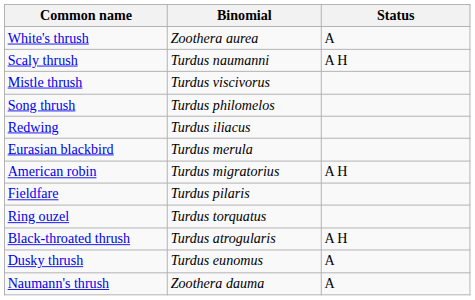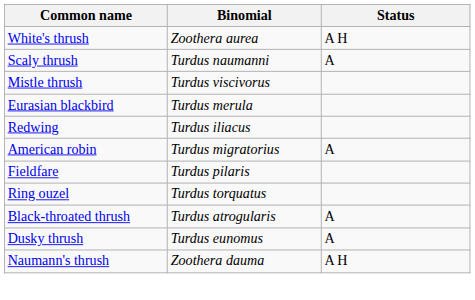 <table width=60% class="wikitable">
 <tr>
 <th width=35%>Common name</th>
 <th width=33%>Binomial</th>
 <th width=32%>Status</th>
 </tr>
 <tr>
 <td><a href='#'>White's thrush</a></td>
 <td><em>Zoothera aurea</em></td>
-<td>A</td>
+<td>A H</td>
 </tr>
 <tr>
 <td><a href='#'>Scaly thrush</a></td>
 <td><em>Turdus naumanni</em></td>
-<td>A H</td>
+<td>A</td>
 </tr>
 <tr>
 <td><a href='#'>Mistle thrush</a></td>
 <td><em>Turdus viscivorus</em></td>
 <td></td>
 </tr>
 <tr>
-<td><a href='#'>Song thrush</a></td>
-<td><em>Turdus philomelos</em></td>
+<td><a href='#'>Eurasian blackbird</a></td>
+<td><em>Turdus merula</em></td>
 <td></td>
 </tr>
 <tr>
 <td><a href='#'>Redwing</a></td>
 <td><em>Turdus iliacus</em></td>
 <td></td>
 </tr>
 <tr>
-<td><a href='#'>Eurasian blackbird</a></td>
-<td><em>Turdus merula</em></td>
-<td></td>
-</tr>
-<tr>
 <td><a href='#'>American robin</a></td>
 <td><em>Turdus migratorius</em></td>
-<td>A H</td>
+<td>A</td>
 </tr>
 <tr>
 <td><a href='#'>Fieldfare</a></td>
 <td><em>Turdus pilaris</em></td>
 <td></td>
 </tr>
 <tr>
 <td><a href='#'>Ring ouzel</a></td>
 <td><em>Turdus torquatus</em></td>
 <td></td>
 </tr>
 <tr>
 <td><a href='#'>Black-throated thrush</a></td>
 <td><em>Turdus atrogularis</em></td>
-<td>A H</td>
+<td>A</td>
 </tr>
 <tr>
 <td><a href='#'>Dusky thrush</a></td>
 <td><em>Turdus eunomus</em></td>
 <td>A</td>
 </tr>
 <tr>
 <td><a href='#'>Naumann's thrush</a></td>
 <td><em>Zoothera dauma</em></td>
-<td>A</td>
+<td>A H</td>
 </tr>
 </table>
